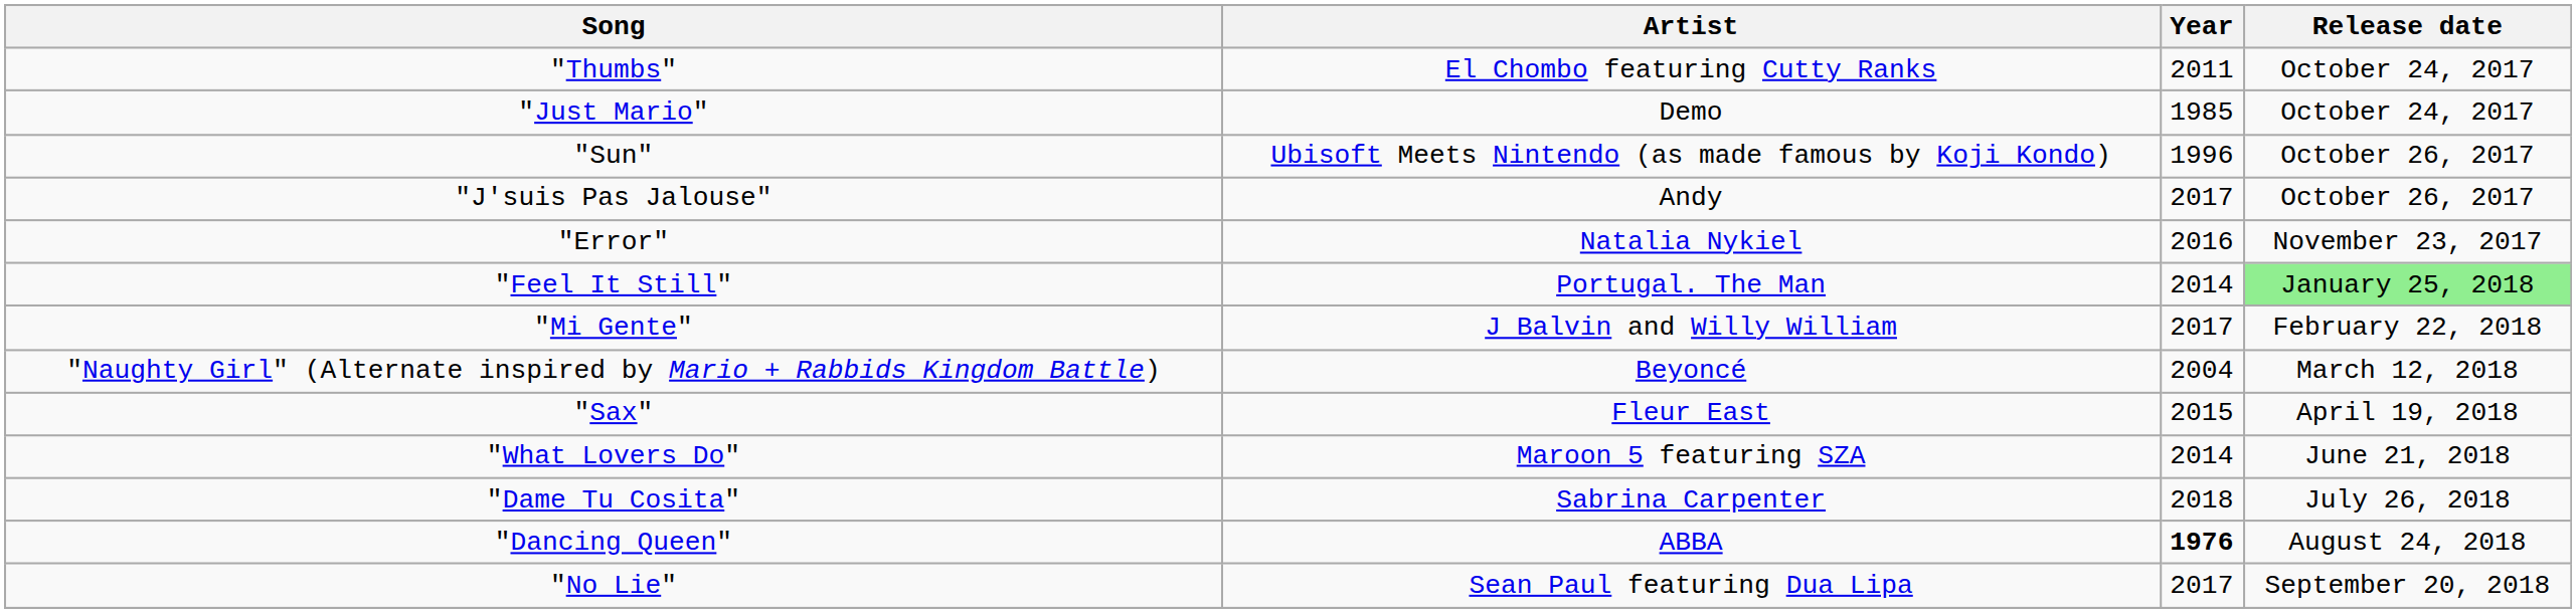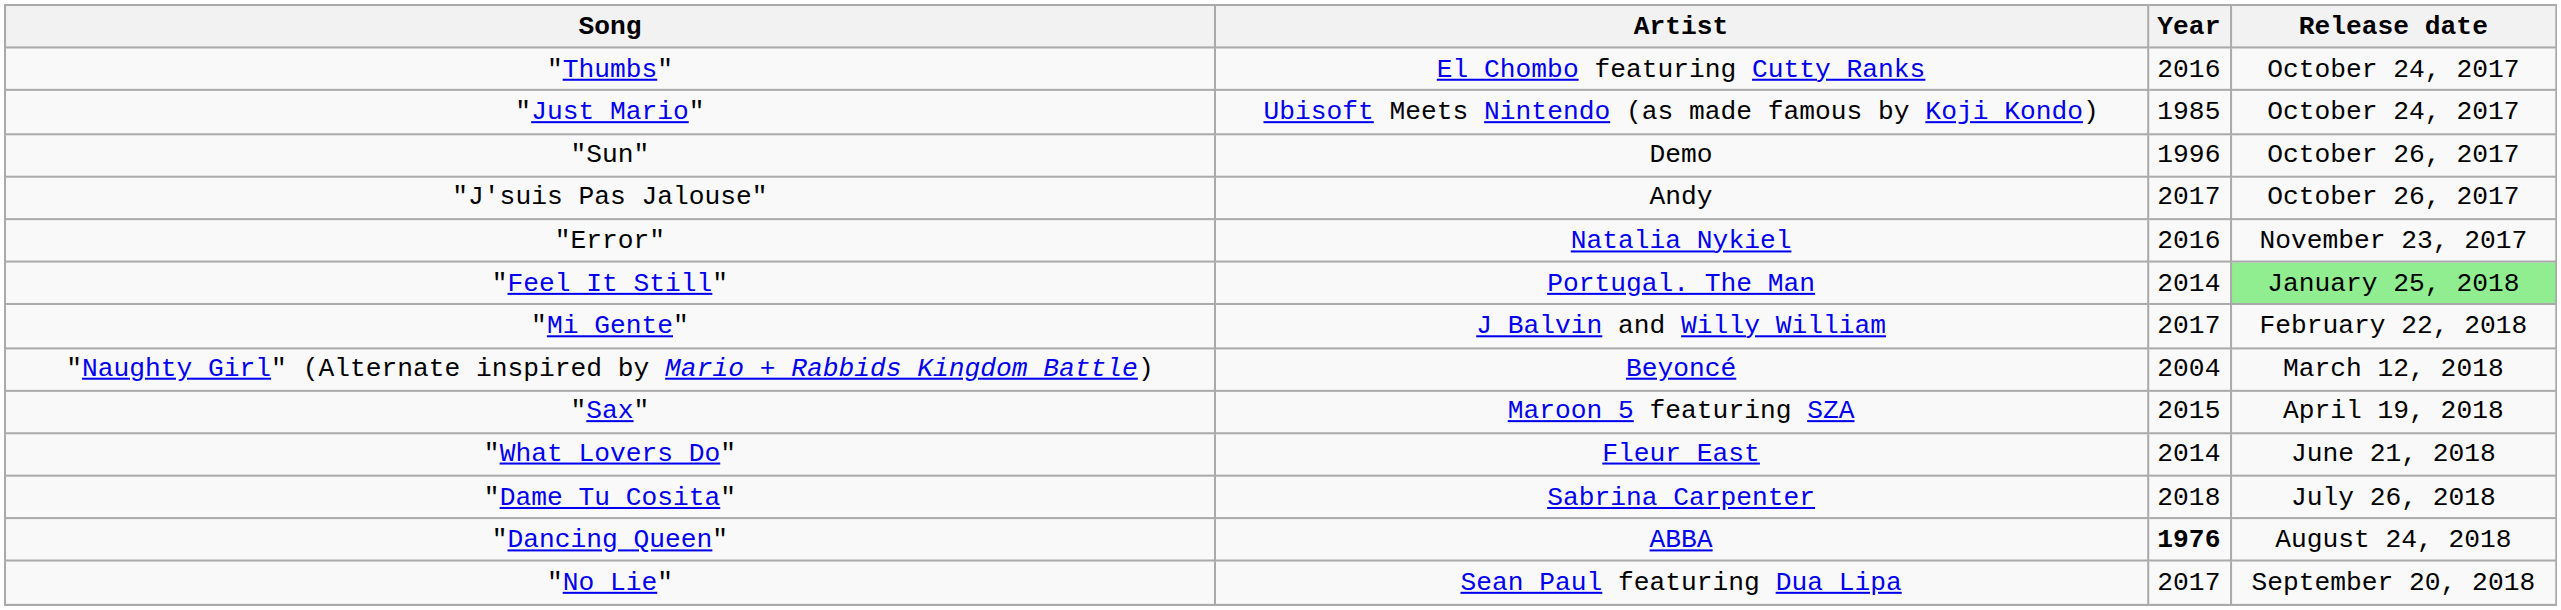 <table class="wikitable sortable" style="text-align:center; width:100%;">
 <tr>
 <th scope="col">Song</th>
 <th scope="col">Artist</th>
 <th scope="col">Year</th>
 <th scope="col">Release date</th>
 </tr>
 <tr>
 <td>"<a href='#'>Thumbs</a>"</td>
 <td><a href='#'>El Chombo</a> featuring <a href='#'>Cutty Ranks</a></td>
-<td>2011</td>
+<td>2016</td>
 <td>October 24, 2017</td>
 </tr>
 <tr>
 <td>"<a href='#'>Just Mario</a>"</td>
-<td>Demo</td>
+<td><a href='#'>Ubisoft</a> Meets <a href='#'>Nintendo</a> (as made famous by <a href='#'>Koji Kondo</a>)</td>
 <td>1985</td>
 <td>October 24, 2017</td>
 </tr>
 <tr>
 <td>"Sun"</td>
-<td><a href='#'>Ubisoft</a> Meets <a href='#'>Nintendo</a> (as made famous by <a href='#'>Koji Kondo</a>)</td>
+<td>Demo</td>
 <td>1996</td>
 <td>October 26, 2017</td>
 </tr>
 <tr>
 <td>"J'suis Pas Jalouse"</td>
 <td>Andy</td>
 <td>2017</td>
 <td>October 26, 2017</td>
 </tr>
 <tr>
 <td>"Error"</td>
 <td><a href='#'>Natalia Nykiel</a></td>
 <td>2016</td>
 <td>November 23, 2017</td>
 </tr>
 <tr>
 <td>"<a href='#'>Feel It Still</a>"</td>
 <td><a href='#'>Portugal. The Man</a></td>
 <td>2014</td>
 <td style="background: lightgreen;">January 25, 2018</td>
 </tr>
 <tr>
 <td>"<a href='#'>Mi Gente</a>"</td>
 <td><a href='#'>J Balvin</a> and <a href='#'>Willy William</a></td>
 <td>2017</td>
 <td>February 22, 2018</td>
 </tr>
 <tr>
 <td>"<a href='#'>Naughty Girl</a>" (Alternate inspired by <em><a href='#'>Mario + Rabbids Kingdom Battle</a></em>)</td>
 <td><a href='#'>Beyoncé</a></td>
 <td>2004</td>
 <td>March 12, 2018</td>
 </tr>
 <tr>
 <td>"<a href='#'>Sax</a>"</td>
-<td><a href='#'>Fleur East</a></td>
+<td><a href='#'>Maroon 5</a> featuring <a href='#'>SZA</a></td>
 <td>2015</td>
 <td>April 19, 2018</td>
 </tr>
 <tr>
 <td>"<a href='#'>What Lovers Do</a>"</td>
-<td><a href='#'>Maroon 5</a> featuring <a href='#'>SZA</a></td>
+<td><a href='#'>Fleur East</a></td>
 <td>2014</td>
 <td>June 21, 2018</td>
 </tr>
 <tr>
 <td>"<a href='#'>Dame Tu Cosita</a>"</td>
 <td><a href='#'>Sabrina Carpenter</a></td>
 <td>2018</td>
 <td>July 26, 2018</td>
 </tr>
 <tr>
 <td>"<a href='#'>Dancing Queen</a>"</td>
 <td><a href='#'>ABBA</a></td>
 <td><strong>1976</strong></td>
 <td>August 24, 2018</td>
 </tr>
 <tr>
 <td>"<a href='#'>No Lie</a>"</td>
 <td><a href='#'>Sean Paul</a> featuring <a href='#'>Dua Lipa</a></td>
 <td>2017</td>
 <td>September 20, 2018</td>
 </tr>
 <tr>
 </tr>
 </table>
